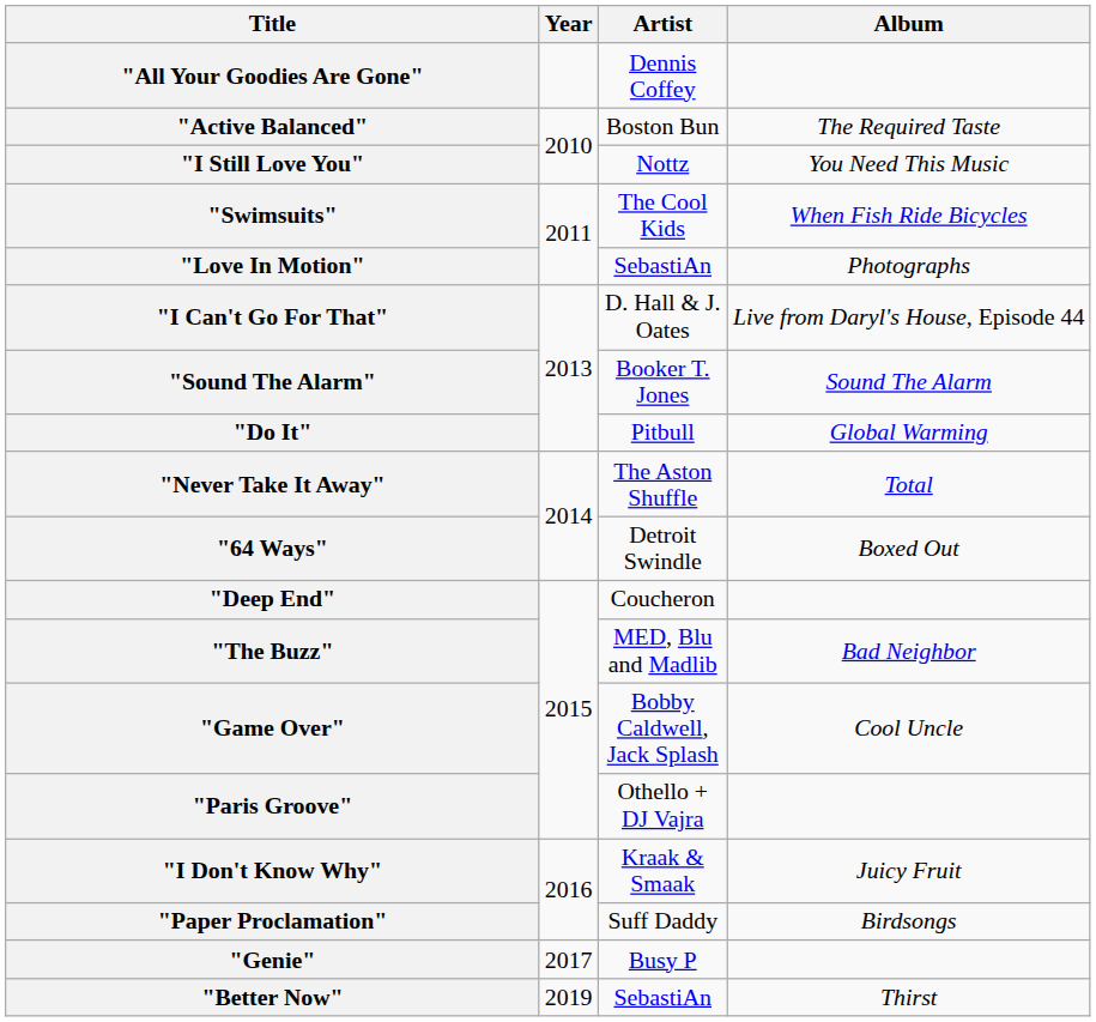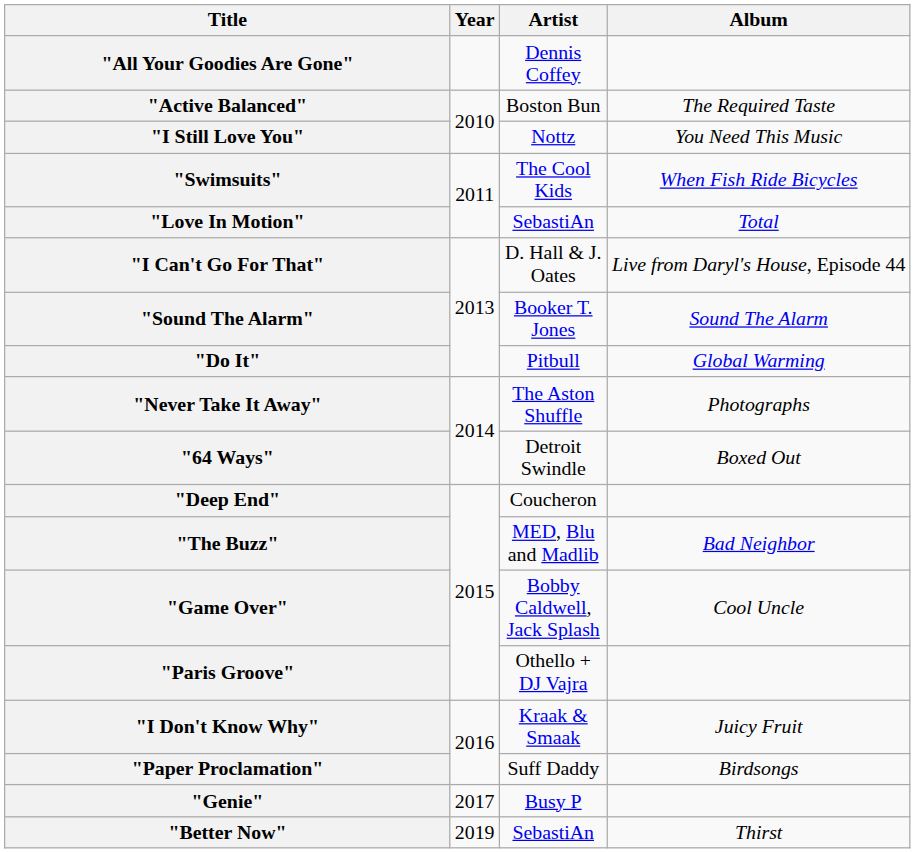 <table class="wikitable plainrowheaders" style="text-align:center;">
 <tr>
 <th scope="col" style="width:22em;">Title</th>
 <th scope="col" style="width:1em;">Year</th>
 <th scope="col" style="width:5em;">Artist</th>
 <th scope="col">Album</th>
 </tr>
 <tr>
 <th scope="row">"All Your Goodies Are Gone"</th>
 <td></td>
 <td><a href='#'>Dennis Coffey</a></td>
 <td></td>
 </tr>
 <tr>
 <th scope="row">"Active Balanced"</th>
 <td rowspan="2">2010</td>
 <td>Boston Bun</td>
 <td><em>The Required Taste</em></td>
 </tr>
 <tr>
 <th scope="row">"I Still Love You"</th>
 <td><a href='#'>Nottz</a></td>
 <td><em>You Need This Music</em></td>
 </tr>
 <tr>
 <th scope="row">"Swimsuits"</th>
 <td rowspan="2">2011</td>
 <td><a href='#'>The Cool Kids</a></td>
 <td><em><a href='#'>When Fish Ride Bicycles</a></em></td>
 </tr>
 <tr>
 <th scope="row">"Love In Motion"</th>
 <td><a href='#'>SebastiAn</a></td>
-<td><em>Photographs</em></td>
+<td><em><a href='#'>Total</a></em></td>
 </tr>
 <tr>
 <th scope="row">"I Can't Go For That"</th>
 <td rowspan="3">2013</td>
 <td>D. Hall & J. Oates</td>
 <td><em>Live from Daryl's House</em>, Episode 44</td>
 </tr>
 <tr>
 <th scope="row">"Sound The Alarm"</th>
 <td><a href='#'>Booker T. Jones</a></td>
 <td><em><a href='#'>Sound The Alarm</a></em></td>
 </tr>
 <tr>
 <th scope="row">"Do It"</th>
 <td><a href='#'>Pitbull</a></td>
 <td><em><a href='#'>Global Warming</a></em></td>
 </tr>
 <tr>
 <th scope="row">"Never Take It Away"</th>
 <td rowspan="2">2014</td>
 <td><a href='#'>The Aston Shuffle</a></td>
-<td><em><a href='#'>Total</a></em></td>
+<td><em>Photographs</em></td>
 </tr>
 <tr>
 <th scope="row">"64 Ways"</th>
 <td>Detroit Swindle</td>
 <td><em>Boxed Out</em></td>
 </tr>
 <tr>
 <th scope="row">"Deep End"</th>
 <td rowspan="4">2015</td>
 <td>Coucheron</td>
 <td></td>
 </tr>
 <tr>
 <th scope="row">"The Buzz"</th>
 <td><a href='#'>MED</a>, <a href='#'>Blu</a> and <a href='#'>Madlib</a></td>
 <td><em><a href='#'>Bad Neighbor</a></em></td>
 </tr>
 <tr>
 <th scope="row">"Game Over"</th>
 <td><a href='#'>Bobby Caldwell</a>, <a href='#'>Jack Splash</a></td>
 <td><em>Cool Uncle</em></td>
 </tr>
 <tr>
 <th scope="row">"Paris Groove"</th>
 <td>Othello + <a href='#'>DJ Vajra</a></td>
 <td></td>
 </tr>
 <tr>
 <th scope="row">"I Don't Know Why"</th>
 <td rowspan="2">2016</td>
 <td><a href='#'>Kraak & Smaak</a></td>
 <td><em>Juicy Fruit</em></td>
 </tr>
 <tr>
 <th scope="row">"Paper Proclamation"</th>
 <td>Suff Daddy</td>
 <td><em>Birdsongs</em></td>
 </tr>
 <tr>
 <th scope="row">"Genie"</th>
 <td>2017</td>
 <td><a href='#'>Busy P</a></td>
 <td></td>
 </tr>
 <tr>
 <th scope="row">"Better Now"</th>
 <td>2019</td>
 <td><a href='#'>SebastiAn</a></td>
 <td><em>Thirst</em></td>
 </tr>
 </table>
